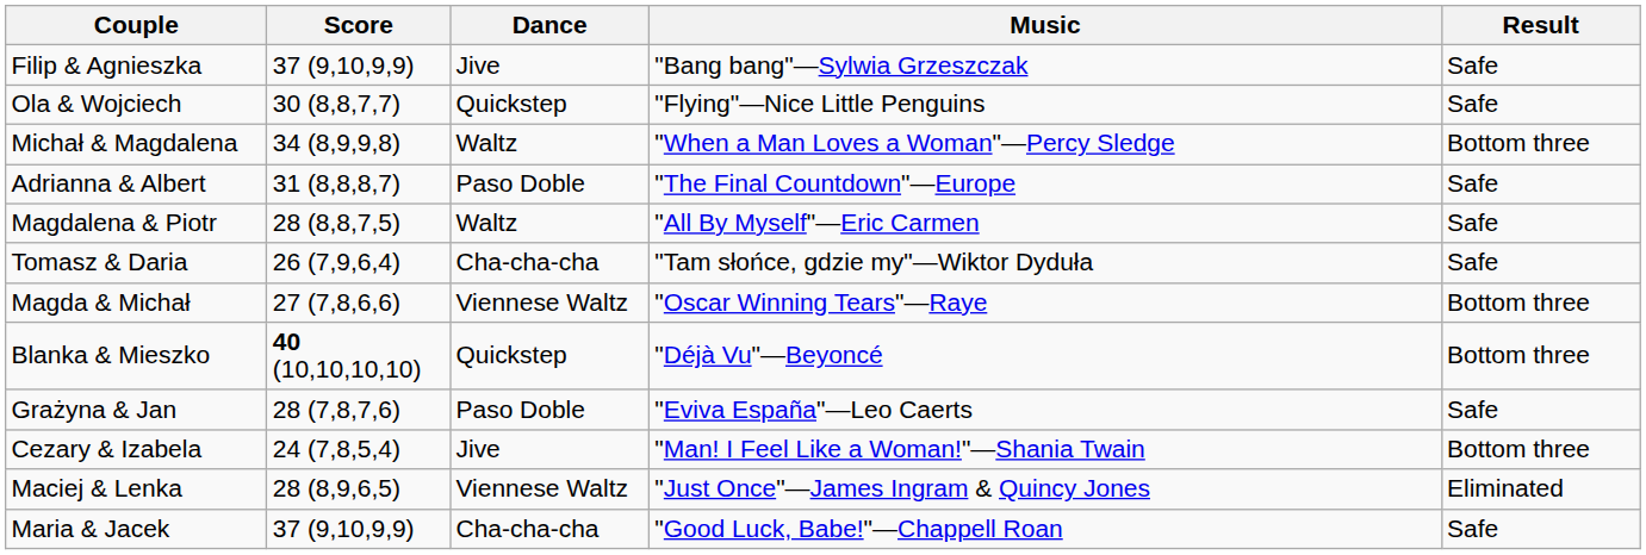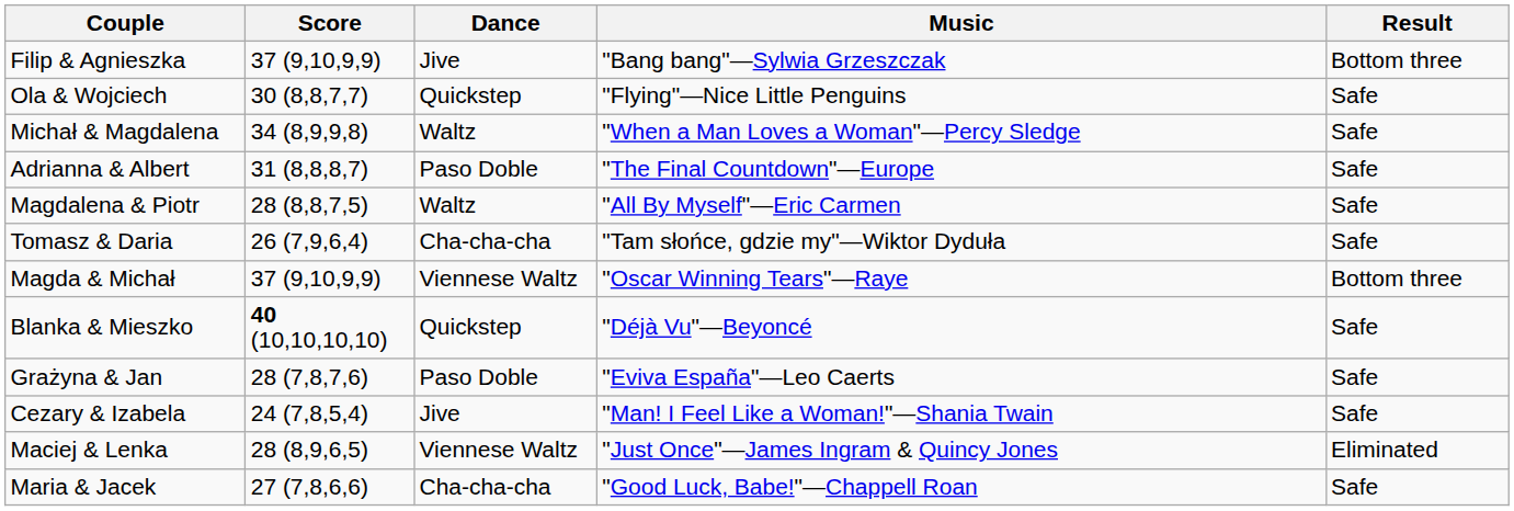 <table class="wikitable">
 <tr>
 <th style="width:160px;">Couple</th>
 <th style="width:110px;">Score</th>
 <th style="width:120px;">Dance</th>
 <th style="width:500px;">Music</th>
 <th style="width:120px;">Result</th>
 </tr>
 <tr>
 <td>Filip & Agnieszka</td>
 <td>37 (9,10,9,9)</td>
 <td>Jive</td>
 <td>"Bang bang"—<a href='#'>Sylwia Grzeszczak</a></td>
-<td>Safe</td>
+<td>Bottom three</td>
 </tr>
 <tr>
 <td>Ola & Wojciech</td>
 <td>30 (8,8,7,7)</td>
 <td>Quickstep</td>
 <td>"Flying"—Nice Little Penguins</td>
 <td>Safe</td>
 </tr>
 <tr>
 <td>Michał & Magdalena</td>
 <td>34 (8,9,9,8)</td>
 <td>Waltz</td>
 <td>"<a href='#'>When a Man Loves a Woman</a>"—<a href='#'>Percy Sledge</a></td>
-<td>Bottom three</td>
+<td>Safe</td>
 </tr>
 <tr>
 <td>Adrianna & Albert</td>
 <td>31 (8,8,8,7)</td>
 <td>Paso Doble</td>
 <td>"<a href='#'>The Final Countdown</a>"—<a href='#'>Europe</a></td>
 <td>Safe</td>
 </tr>
 <tr>
 <td>Magdalena & Piotr</td>
 <td>28 (8,8,7,5)</td>
 <td>Waltz</td>
 <td>"<a href='#'>All By Myself</a>"—<a href='#'>Eric Carmen</a></td>
 <td>Safe</td>
 </tr>
 <tr>
 <td>Tomasz & Daria</td>
 <td>26 (7,9,6,4)</td>
 <td>Cha-cha-cha</td>
 <td>"Tam słońce, gdzie my"—Wiktor Dyduła</td>
 <td>Safe</td>
 </tr>
 <tr>
 <td>Magda & Michał</td>
-<td>27 (7,8,6,6)</td>
+<td>37 (9,10,9,9)</td>
 <td>Viennese Waltz</td>
 <td>"<a href='#'>Oscar Winning Tears</a>"—<a href='#'>Raye</a></td>
 <td>Bottom three</td>
 </tr>
 <tr>
 <td>Blanka & Mieszko</td>
 <td><strong>40</strong> (10,10,10,10)</td>
 <td>Quickstep</td>
 <td>"<a href='#'>Déjà Vu</a>"—<a href='#'>Beyoncé</a></td>
-<td>Bottom three</td>
+<td>Safe</td>
 </tr>
 <tr>
 <td>Grażyna & Jan</td>
 <td>28 (7,8,7,6)</td>
 <td>Paso Doble</td>
 <td>"<a href='#'>Eviva España</a>"—Leo Caerts</td>
 <td>Safe</td>
 </tr>
 <tr>
 <td>Cezary & Izabela</td>
 <td>24 (7,8,5,4)</td>
 <td>Jive</td>
 <td>"<a href='#'>Man! I Feel Like a Woman!</a>"—<a href='#'>Shania Twain</a></td>
-<td>Bottom three</td>
+<td>Safe</td>
 </tr>
 <tr>
 <td>Maciej & Lenka</td>
 <td>28 (8,9,6,5)</td>
 <td>Viennese Waltz</td>
 <td>"<a href='#'>Just Once</a>"—<a href='#'>James Ingram</a> & <a href='#'>Quincy Jones</a></td>
 <td>Eliminated</td>
 </tr>
 <tr>
 <td>Maria & Jacek</td>
-<td>37 (9,10,9,9)</td>
+<td>27 (7,8,6,6)</td>
 <td>Cha-cha-cha</td>
 <td>"<a href='#'>Good Luck, Babe!</a>"—<a href='#'>Chappell Roan</a></td>
 <td>Safe</td>
 </tr>
 </table>
